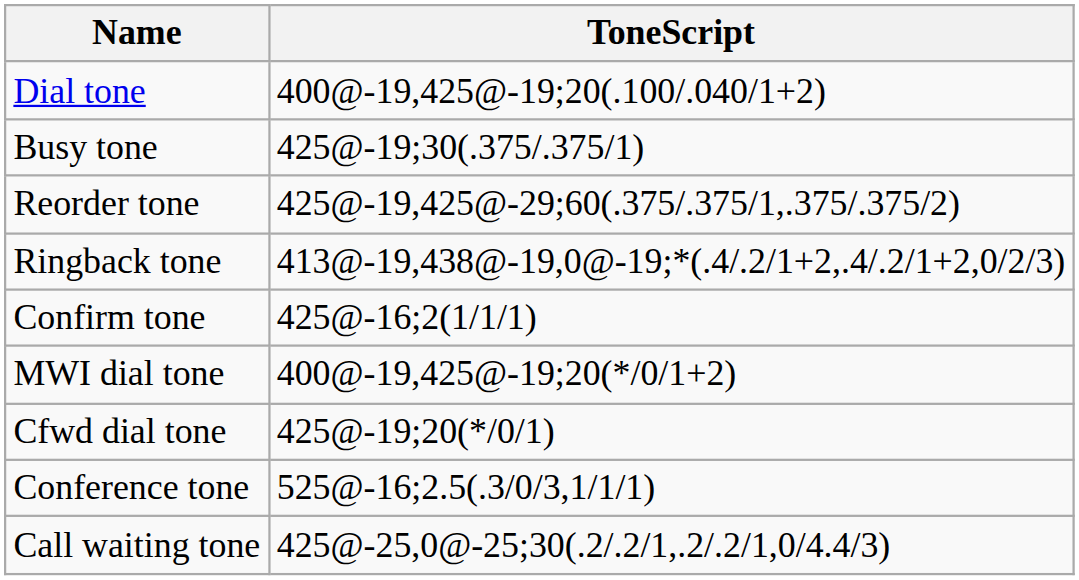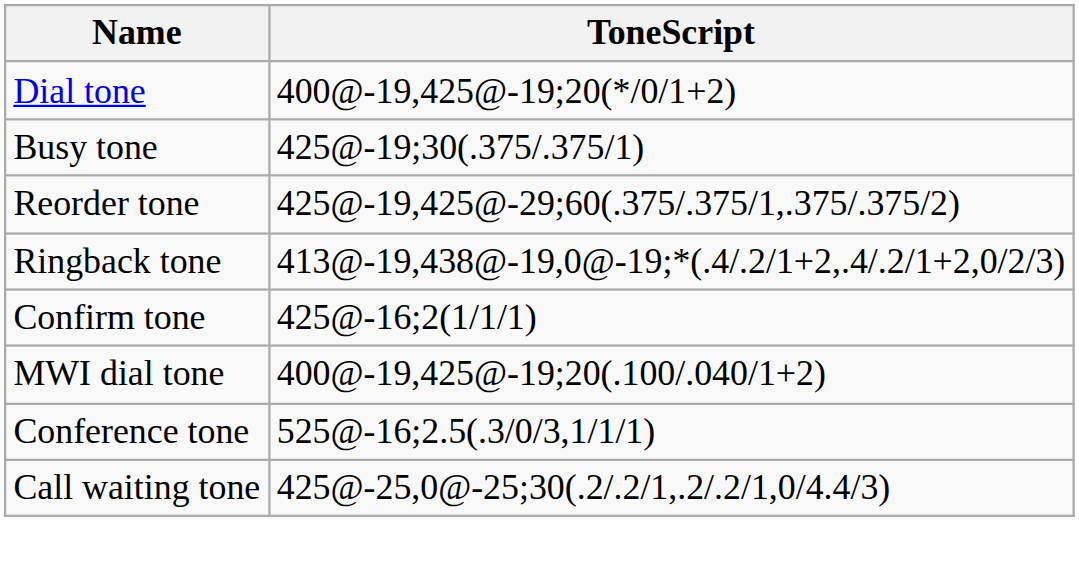 <table class="wikitable">
 <tr>
 <th>Name</th>
 <th>ToneScript</th>
 </tr>
 <tr>
 <td><a href='#'>Dial tone</a></td>
-<td>400@-19,425@-19;20(.100/.040/1+2)</td>
+<td>400@-19,425@-19;20(*/0/1+2)</td>
 </tr>
 <tr>
 <td>Busy tone</td>
 <td>425@-19;30(.375/.375/1)</td>
 </tr>
 <tr>
 <td>Reorder tone</td>
 <td>425@-19,425@-29;60(.375/.375/1,.375/.375/2)</td>
 </tr>
 <tr>
 <td>Ringback tone</td>
 <td>413@-19,438@-19,0@-19;*(.4/.2/1+2,.4/.2/1+2,0/2/3)</td>
 </tr>
 <tr>
 <td>Confirm tone</td>
 <td>425@-16;2(1/1/1)</td>
 </tr>
 <tr>
 <td>MWI dial tone</td>
-<td>400@-19,425@-19;20(*/0/1+2)</td>
-</tr>
-<tr>
-<td>Cfwd dial tone</td>
-<td>425@-19;20(*/0/1)</td>
+<td>400@-19,425@-19;20(.100/.040/1+2)</td>
 </tr>
 <tr>
 <td>Conference tone</td>
 <td>525@-16;2.5(.3/0/3,1/1/1)</td>
 </tr>
 <tr>
 <td>Call waiting tone</td>
 <td>425@-25,0@-25;30(.2/.2/1,.2/.2/1,0/4.4/3)</td>
 </tr>
 </table>
